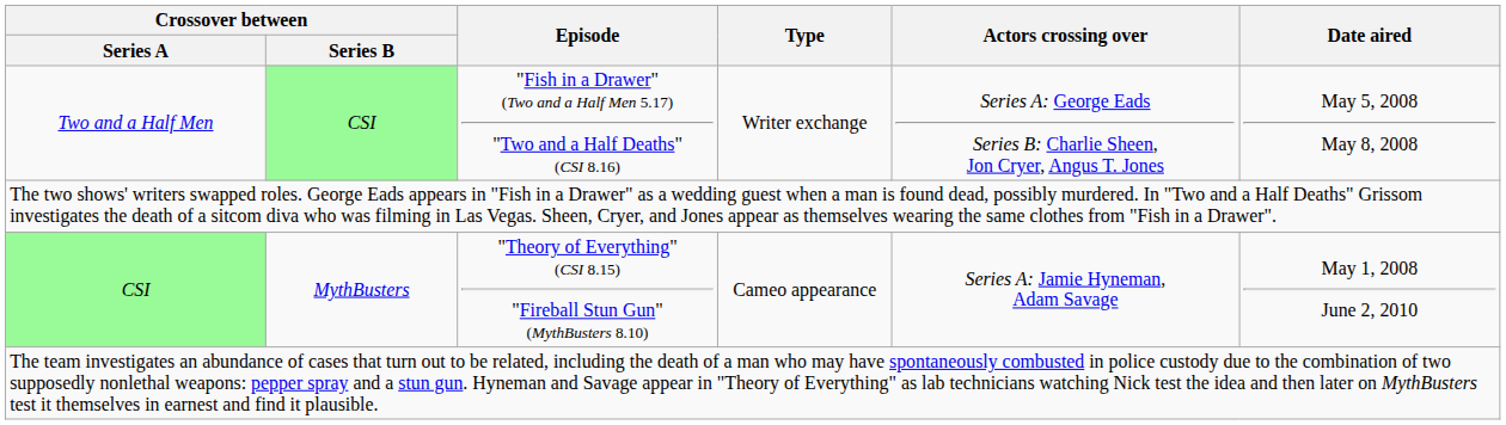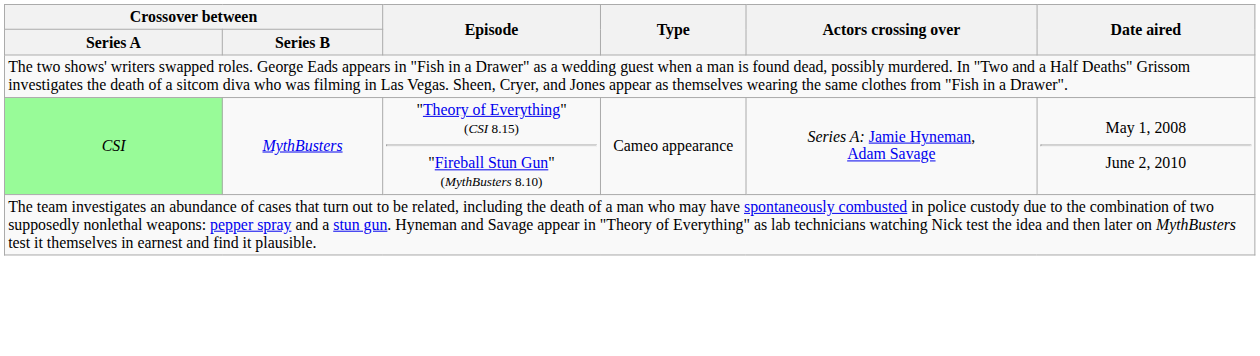 <table class="wikitable" width="100%" style="text-align:center;">
 <tr>
 <th colspan="2" width="30%">Crossover between</th>
 <th rowspan="2" width="15%">Episode</th>
 <th rowspan="2" width="10%">Type</th>
 <th rowspan="2" width="20%">Actors crossing over</th>
 <th rowspan="2" width="15%">Date aired</th>
 </tr>
 <tr>
 <th width="15%">Series A</th>
 <th width="11%">Series B</th>
-</tr>
-<tr>
-<td><em><a href='#'>Two and a Half Men</a></em></td>
-<td style="background:#98FB98;"><em>CSI</em></td>
-<td>"<a href='#'>Fish in a Drawer</a>"<br><small>(<em>Two and a Half Men</em> 5.17)</small><hr>"<a href='#'>Two and a Half Deaths</a>"<br><small>(<em>CSI</em> 8.16)</small></td>
-<td>Writer exchange</td>
-<td><br><em>Series A:</em> <a href='#'>George Eads</a><hr><em>Series B:</em> <a href='#'>Charlie Sheen</a>,<br><a href='#'>Jon Cryer</a>, <a href='#'>Angus T. Jones</a></td>
-<td>May 5, 2008<hr>May 8, 2008</td>
 </tr>
 <tr>
 <td colspan="6" style="text-align:left;">The two shows' writers swapped roles. George Eads appears in "Fish in a Drawer" as a wedding guest when a man is found dead, possibly murdered. In "Two and a Half Deaths" Grissom investigates the death of a sitcom diva who was filming in Las Vegas. Sheen, Cryer, and Jones appear as themselves wearing the same clothes from "Fish in a Drawer".</td>
 </tr>
 <tr>
 <td style="background:#98FB98;"><em>CSI</em></td>
 <td><em><a href='#'>MythBusters</a></em></td>
 <td>"<a href='#'>Theory of Everything</a>"<br><small>(<em>CSI</em> 8.15)</small><hr>"<a href='#'>Fireball Stun Gun</a>"<br><small>(<em>MythBusters</em> 8.10)</small></td>
 <td>Cameo appearance</td>
 <td><em>Series A:</em> <a href='#'>Jamie Hyneman</a>,<br><a href='#'>Adam Savage</a></td>
 <td>May 1, 2008<hr>June 2, 2010</td>
 </tr>
 <tr>
 <td colspan="6" style="text-align:left;">The team investigates an abundance of cases that turn out to be related, including the death of a man who may have <a href='#'>spontaneously combusted</a> in police custody due to the combination of two supposedly nonlethal weapons: <a href='#'>pepper spray</a> and a <a href='#'>stun gun</a>. Hyneman and Savage appear in "Theory of Everything" as lab technicians watching Nick test the idea and then later on <em>MythBusters</em> test it themselves in earnest and find it plausible.</td>
 </tr>
 </table>
